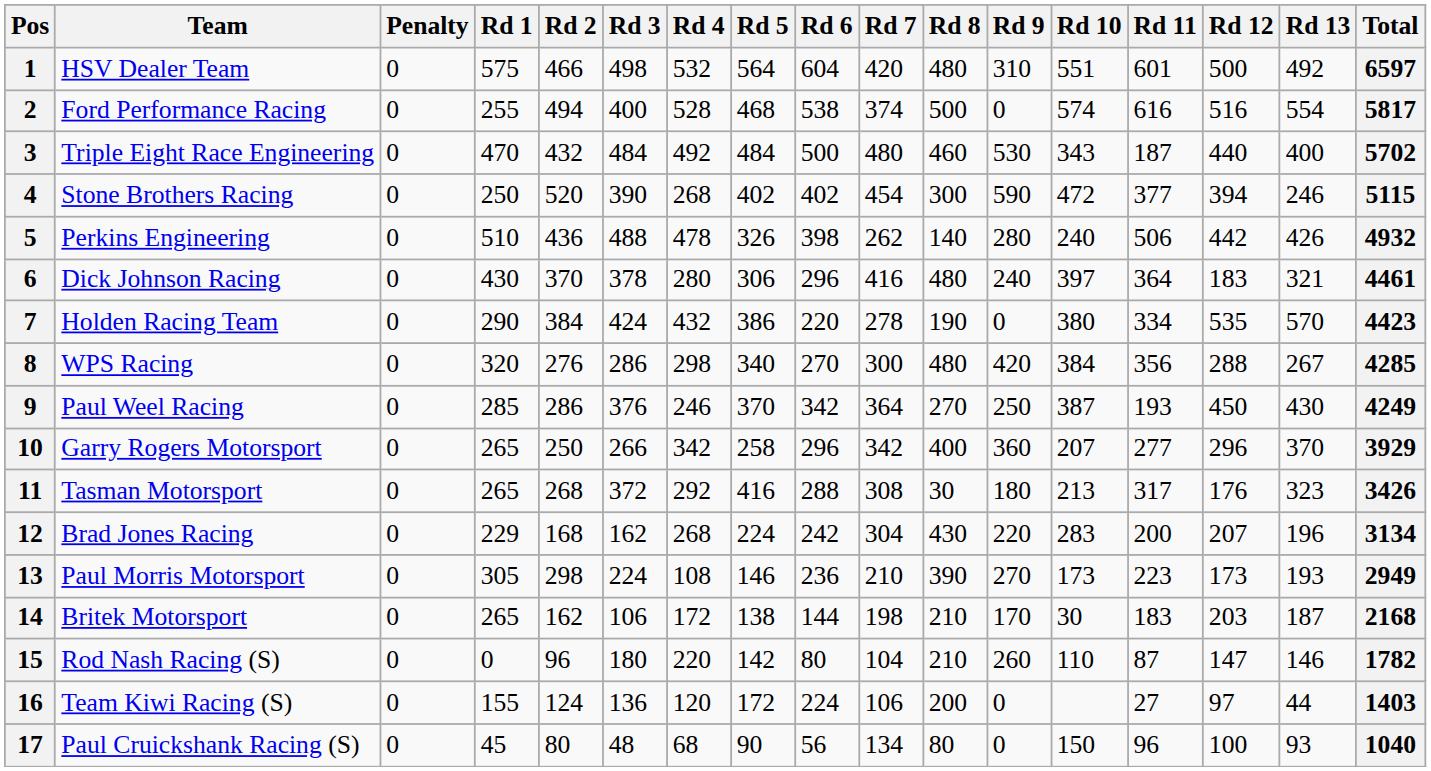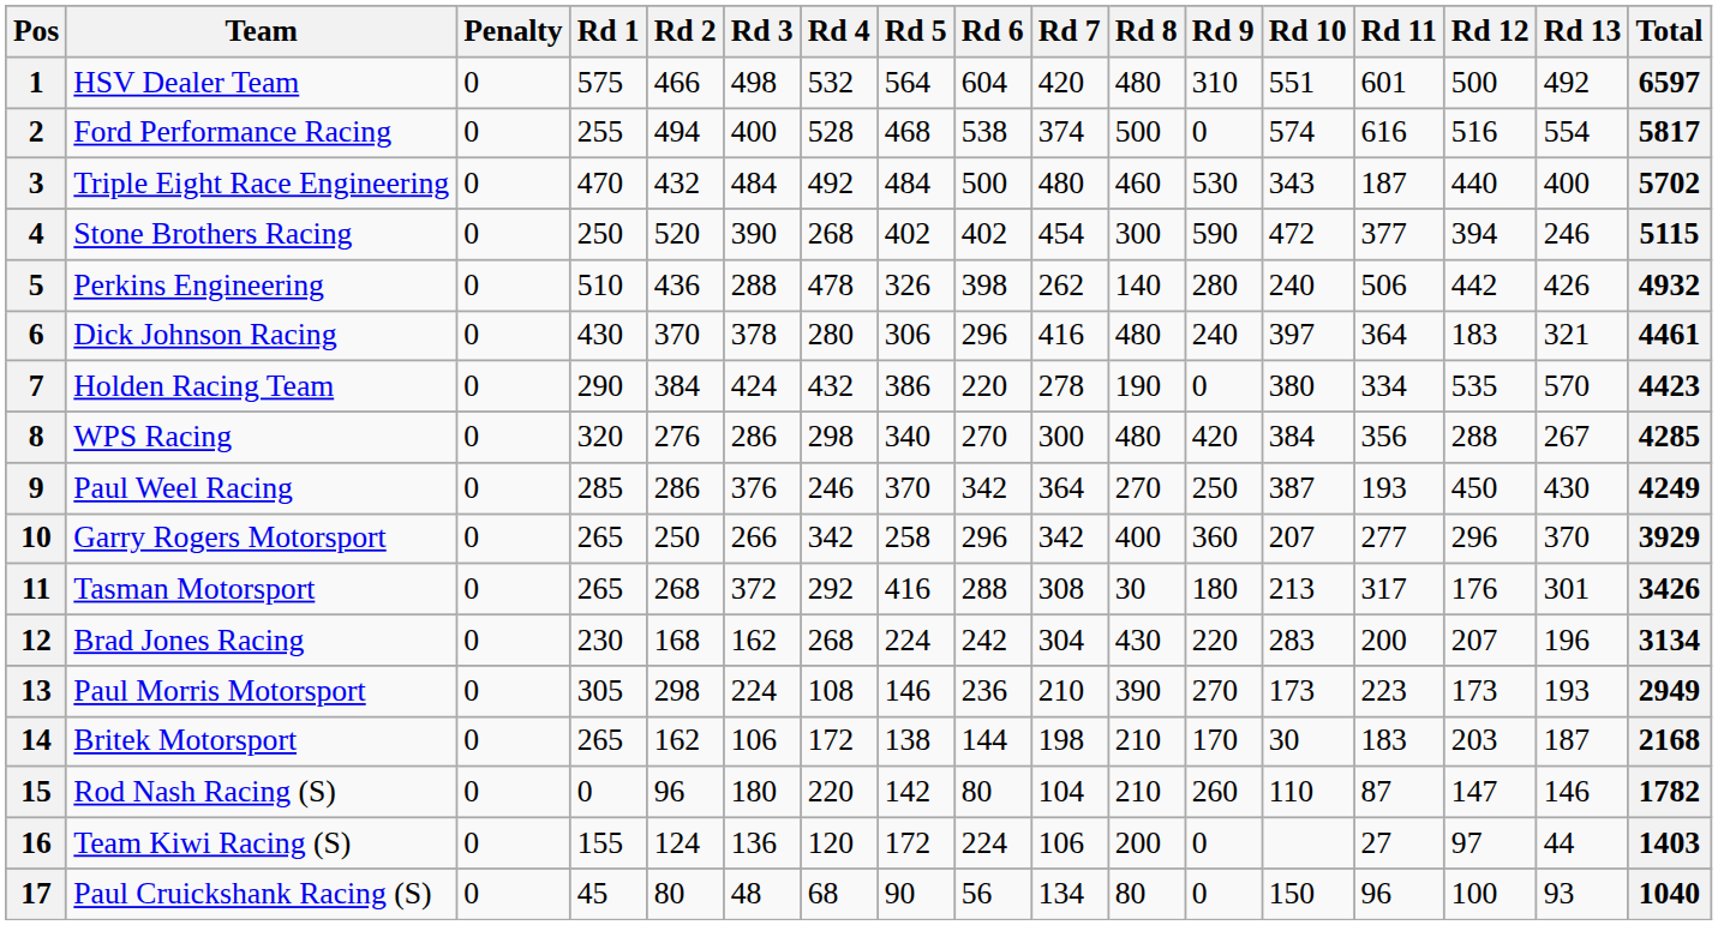 <table class="wikitable" style="font-size: 90%">
 <tr>
 <th>Pos</th>
 <th>Team</th>
 <th>Penalty</th>
 <th>Rd 1</th>
 <th>Rd 2</th>
 <th>Rd 3</th>
 <th>Rd 4</th>
 <th>Rd 5</th>
 <th>Rd 6</th>
 <th>Rd 7</th>
 <th>Rd 8</th>
 <th>Rd 9</th>
 <th>Rd 10</th>
 <th>Rd 11</th>
 <th>Rd 12</th>
 <th>Rd 13</th>
 <th>Total</th>
 </tr>
 <tr>
 <th>1</th>
 <td><a href='#'>HSV Dealer Team</a></td>
 <td>0</td>
 <td>575</td>
 <td>466</td>
 <td>498</td>
 <td>532</td>
 <td>564</td>
 <td>604</td>
 <td>420</td>
 <td>480</td>
 <td>310</td>
 <td>551</td>
 <td>601</td>
 <td>500</td>
 <td>492</td>
 <th>6597</th>
 </tr>
 <tr>
 <th>2</th>
 <td><a href='#'>Ford Performance Racing</a></td>
 <td>0</td>
 <td>255</td>
 <td>494</td>
 <td>400</td>
 <td>528</td>
 <td>468</td>
 <td>538</td>
 <td>374</td>
 <td>500</td>
 <td>0</td>
 <td>574</td>
 <td>616</td>
 <td>516</td>
 <td>554</td>
 <th>5817</th>
 </tr>
 <tr>
 <th>3</th>
 <td><a href='#'>Triple Eight Race Engineering</a></td>
 <td>0</td>
 <td>470</td>
 <td>432</td>
 <td>484</td>
 <td>492</td>
 <td>484</td>
 <td>500</td>
 <td>480</td>
 <td>460</td>
 <td>530</td>
 <td>343</td>
 <td>187</td>
 <td>440</td>
 <td>400</td>
 <th>5702</th>
 </tr>
 <tr>
 <th>4</th>
 <td><a href='#'>Stone Brothers Racing</a></td>
 <td>0</td>
 <td>250</td>
 <td>520</td>
 <td>390</td>
 <td>268</td>
 <td>402</td>
 <td>402</td>
 <td>454</td>
 <td>300</td>
 <td>590</td>
 <td>472</td>
 <td>377</td>
 <td>394</td>
 <td>246</td>
 <th>5115</th>
 </tr>
 <tr>
 <th>5</th>
 <td><a href='#'>Perkins Engineering</a></td>
 <td>0</td>
 <td>510</td>
 <td>436</td>
-<td>488</td>
+<td>288</td>
 <td>478</td>
 <td>326</td>
 <td>398</td>
 <td>262</td>
 <td>140</td>
 <td>280</td>
 <td>240</td>
 <td>506</td>
 <td>442</td>
 <td>426</td>
 <th>4932</th>
 </tr>
 <tr>
 <th>6</th>
 <td><a href='#'>Dick Johnson Racing</a></td>
 <td>0</td>
 <td>430</td>
 <td>370</td>
 <td>378</td>
 <td>280</td>
 <td>306</td>
 <td>296</td>
 <td>416</td>
 <td>480</td>
 <td>240</td>
 <td>397</td>
 <td>364</td>
 <td>183</td>
 <td>321</td>
 <th>4461</th>
 </tr>
 <tr>
 <th>7</th>
 <td><a href='#'>Holden Racing Team</a></td>
 <td>0</td>
 <td>290</td>
 <td>384</td>
 <td>424</td>
 <td>432</td>
 <td>386</td>
 <td>220</td>
 <td>278</td>
 <td>190</td>
 <td>0</td>
 <td>380</td>
 <td>334</td>
 <td>535</td>
 <td>570</td>
 <th>4423</th>
 </tr>
 <tr>
 <th>8</th>
 <td><a href='#'>WPS Racing</a></td>
 <td>0</td>
 <td>320</td>
 <td>276</td>
 <td>286</td>
 <td>298</td>
 <td>340</td>
 <td>270</td>
 <td>300</td>
 <td>480</td>
 <td>420</td>
 <td>384</td>
 <td>356</td>
 <td>288</td>
 <td>267</td>
 <th>4285</th>
 </tr>
 <tr>
 <th>9</th>
 <td><a href='#'>Paul Weel Racing</a></td>
 <td>0</td>
 <td>285</td>
 <td>286</td>
 <td>376</td>
 <td>246</td>
 <td>370</td>
 <td>342</td>
 <td>364</td>
 <td>270</td>
 <td>250</td>
 <td>387</td>
 <td>193</td>
 <td>450</td>
 <td>430</td>
 <th>4249</th>
 </tr>
 <tr>
 <th>10</th>
 <td><a href='#'>Garry Rogers Motorsport</a></td>
 <td>0</td>
 <td>265</td>
 <td>250</td>
 <td>266</td>
 <td>342</td>
 <td>258</td>
 <td>296</td>
 <td>342</td>
 <td>400</td>
 <td>360</td>
 <td>207</td>
 <td>277</td>
 <td>296</td>
 <td>370</td>
 <th>3929</th>
 </tr>
 <tr>
 <th>11</th>
 <td><a href='#'>Tasman Motorsport</a></td>
 <td>0</td>
 <td>265</td>
 <td>268</td>
 <td>372</td>
 <td>292</td>
 <td>416</td>
 <td>288</td>
 <td>308</td>
 <td>30</td>
 <td>180</td>
 <td>213</td>
 <td>317</td>
 <td>176</td>
-<td>323</td>
+<td>301</td>
 <th>3426</th>
 </tr>
 <tr>
 <th>12</th>
 <td><a href='#'>Brad Jones Racing</a></td>
 <td>0</td>
-<td>229</td>
+<td>230</td>
 <td>168</td>
 <td>162</td>
 <td>268</td>
 <td>224</td>
 <td>242</td>
 <td>304</td>
 <td>430</td>
 <td>220</td>
 <td>283</td>
 <td>200</td>
 <td>207</td>
 <td>196</td>
 <th>3134</th>
 </tr>
 <tr>
 <th>13</th>
 <td><a href='#'>Paul Morris Motorsport</a></td>
 <td>0</td>
 <td>305</td>
 <td>298</td>
 <td>224</td>
 <td>108</td>
 <td>146</td>
 <td>236</td>
 <td>210</td>
 <td>390</td>
 <td>270</td>
 <td>173</td>
 <td>223</td>
 <td>173</td>
 <td>193</td>
 <th>2949</th>
 </tr>
 <tr>
 <th>14</th>
 <td><a href='#'>Britek Motorsport</a></td>
 <td>0</td>
 <td>265</td>
 <td>162</td>
 <td>106</td>
 <td>172</td>
 <td>138</td>
 <td>144</td>
 <td>198</td>
 <td>210</td>
 <td>170</td>
 <td>30</td>
 <td>183</td>
 <td>203</td>
 <td>187</td>
 <th>2168</th>
 </tr>
 <tr>
 <th>15</th>
 <td><a href='#'>Rod Nash Racing</a> (S)</td>
 <td>0</td>
 <td>0</td>
 <td>96</td>
 <td>180</td>
 <td>220</td>
 <td>142</td>
 <td>80</td>
 <td>104</td>
 <td>210</td>
 <td>260</td>
 <td>110</td>
 <td>87</td>
 <td>147</td>
 <td>146</td>
 <th>1782</th>
 </tr>
 <tr>
 <th>16</th>
 <td><a href='#'>Team Kiwi Racing</a> (S)</td>
 <td>0</td>
 <td>155</td>
 <td>124</td>
 <td>136</td>
 <td>120</td>
 <td>172</td>
 <td>224</td>
 <td>106</td>
 <td>200</td>
 <td>0</td>
 <td></td>
 <td>27</td>
 <td>97</td>
 <td>44</td>
 <th>1403</th>
 </tr>
 <tr>
 <th>17</th>
 <td><a href='#'>Paul Cruickshank Racing</a> (S)</td>
 <td>0</td>
 <td>45</td>
 <td>80</td>
 <td>48</td>
 <td>68</td>
 <td>90</td>
 <td>56</td>
 <td>134</td>
 <td>80</td>
 <td>0</td>
 <td>150</td>
 <td>96</td>
 <td>100</td>
 <td>93</td>
 <th>1040</th>
 </tr>
 </table>
